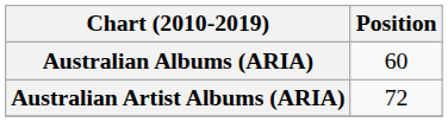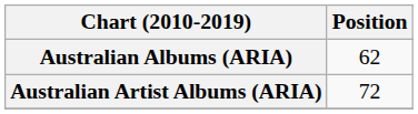 <table class="wikitable plainrowheaders" style="text-align:center">
 <tr>
 <th scope="col">Chart (2010-2019)</th>
 <th scope="col">Position</th>
 </tr>
 <tr>
 <th scope="row">Australian Albums (ARIA)</th>
-<td>60</td>
+<td>62</td>
 </tr>
 <tr>
 <th scope="row">Australian Artist Albums (ARIA)</th>
 <td>72</td>
 </tr>
 <tr>
 </tr>
 </table>
